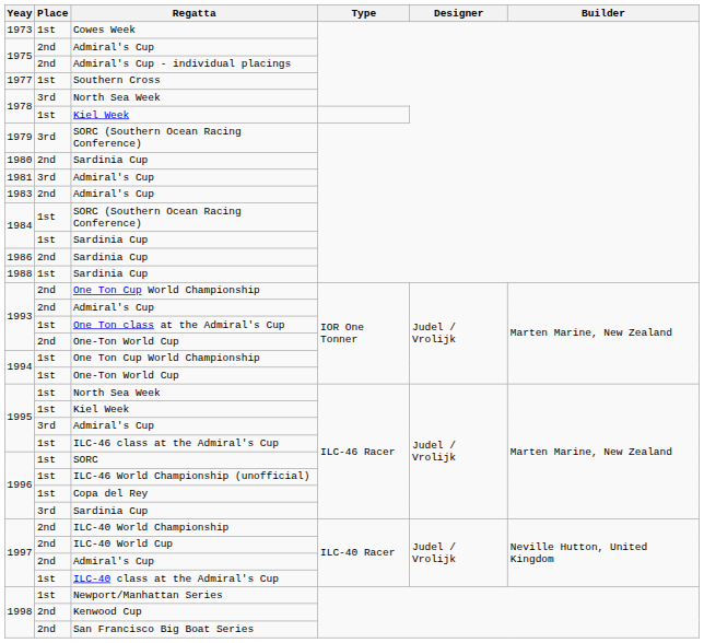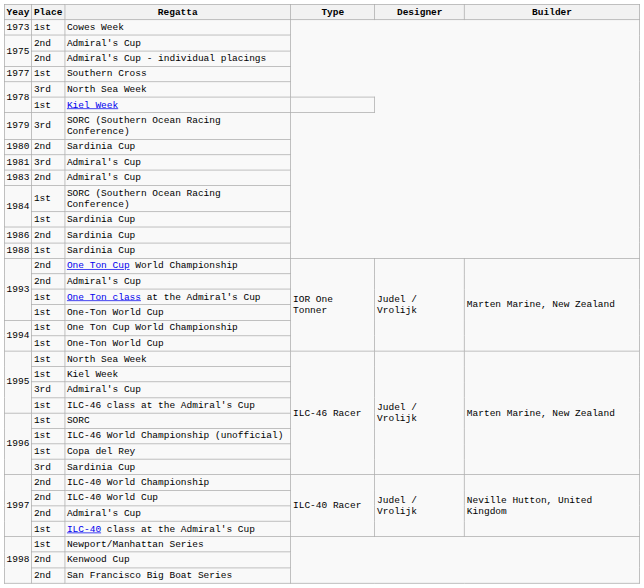 <table class="wikitable sortable">
 <tr>
 <th>Yeay</th>
 <th>Place</th>
 <th>Regatta</th>
 <th>Type</th>
 <th>Designer</th>
 <th>Builder</th>
 </tr>
 <tr>
 <td>1973</td>
 <td>1st</td>
 <td>Cowes Week</td>
 </tr>
 <tr>
 <td rowspan=2>1975</td>
 <td>2nd</td>
 <td>Admiral's Cup</td>
 </tr>
 <tr>
 <td>2nd</td>
 <td>Admiral's Cup - individual placings</td>
 </tr>
 <tr>
 <td>1977</td>
 <td>1st</td>
 <td>Southern Cross</td>
 </tr>
 <tr>
 <td rowspan=2>1978</td>
 <td>3rd</td>
 <td>North Sea Week</td>
 </tr>
 <tr>
 <td>1st</td>
 <td><a href='#'>Kiel Week</a></td>
 <td></td>
 </tr>
 <tr>
 <td>1979</td>
 <td>3rd</td>
 <td>SORC (Southern Ocean Racing Conference)</td>
 </tr>
 <tr>
 <td>1980</td>
 <td>2nd</td>
 <td>Sardinia Cup</td>
 </tr>
 <tr>
 <td>1981</td>
 <td>3rd</td>
 <td>Admiral's Cup</td>
 </tr>
 <tr>
 <td>1983</td>
 <td>2nd</td>
 <td>Admiral's Cup</td>
 </tr>
 <tr>
 <td rowspan=2>1984</td>
 <td>1st</td>
 <td>SORC (Southern Ocean Racing Conference)</td>
 </tr>
 <tr>
 <td>1st</td>
 <td>Sardinia Cup</td>
 </tr>
 <tr>
 <td>1986</td>
 <td>2nd</td>
 <td>Sardinia Cup</td>
 </tr>
 <tr>
 <td>1988</td>
 <td>1st</td>
 <td>Sardinia Cup</td>
 </tr>
 <tr>
 <td rowspan=4>1993</td>
 <td>2nd</td>
 <td><a href='#'>One Ton Cup</a> World Championship</td>
 <td rowspan=6>IOR One Tonner</td>
 <td rowspan=6>Judel / Vrolijk</td>
 <td rowspan=6>Marten Marine, New Zealand</td>
 </tr>
 <tr>
 <td>2nd</td>
 <td>Admiral's Cup</td>
 </tr>
 <tr>
 <td>1st</td>
 <td><a href='#'>One Ton class</a> at the Admiral's Cup</td>
 </tr>
 <tr>
-<td>2nd</td>
+<td>1st</td>
 <td>One-Ton World Cup</td>
 </tr>
 <tr>
 <td rowspan=2>1994</td>
 <td>1st</td>
 <td>One Ton Cup World Championship</td>
 </tr>
 <tr>
 <td>1st</td>
 <td>One-Ton World Cup</td>
 </tr>
 <tr>
 <td rowspan=4>1995</td>
 <td>1st</td>
 <td>North Sea Week</td>
 <td rowspan=8>ILC-46 Racer</td>
 <td rowspan=8>Judel / Vrolijk</td>
 <td rowspan=8>Marten Marine, New Zealand</td>
 </tr>
 <tr>
 <td>1st</td>
 <td>Kiel Week</td>
 </tr>
 <tr>
 <td>3rd</td>
 <td>Admiral's Cup</td>
 </tr>
 <tr>
 <td>1st</td>
 <td>ILC-46 class at the Admiral's Cup</td>
 </tr>
 <tr>
 <td rowspan=4>1996</td>
 <td>1st</td>
 <td>SORC</td>
 </tr>
 <tr>
 <td>1st</td>
 <td>ILC-46 World Championship (unofficial)</td>
 </tr>
 <tr>
 <td>1st</td>
 <td>Copa del Rey</td>
 </tr>
 <tr>
 <td>3rd</td>
 <td>Sardinia Cup</td>
 </tr>
 <tr>
 <td rowspan=4>1997</td>
 <td>2nd</td>
 <td>ILC-40 World Championship</td>
 <td rowspan=4>ILC-40 Racer</td>
 <td rowspan=4>Judel / Vrolijk</td>
 <td rowspan=4>Neville Hutton, United Kingdom</td>
 </tr>
 <tr>
 <td>2nd</td>
 <td>ILC-40 World Cup</td>
 </tr>
 <tr>
 <td>2nd</td>
 <td>Admiral's Cup</td>
 </tr>
 <tr>
 <td>1st</td>
 <td><a href='#'>ILC-40</a> class at the Admiral's Cup</td>
 </tr>
 <tr>
 <td rowspan=3>1998</td>
 <td>1st</td>
 <td>Newport/Manhattan Series</td>
 </tr>
 <tr>
 <td>2nd</td>
 <td>Kenwood Cup</td>
 </tr>
 <tr>
 <td>2nd</td>
 <td>San Francisco Big Boat Series</td>
 </tr>
 </table>
